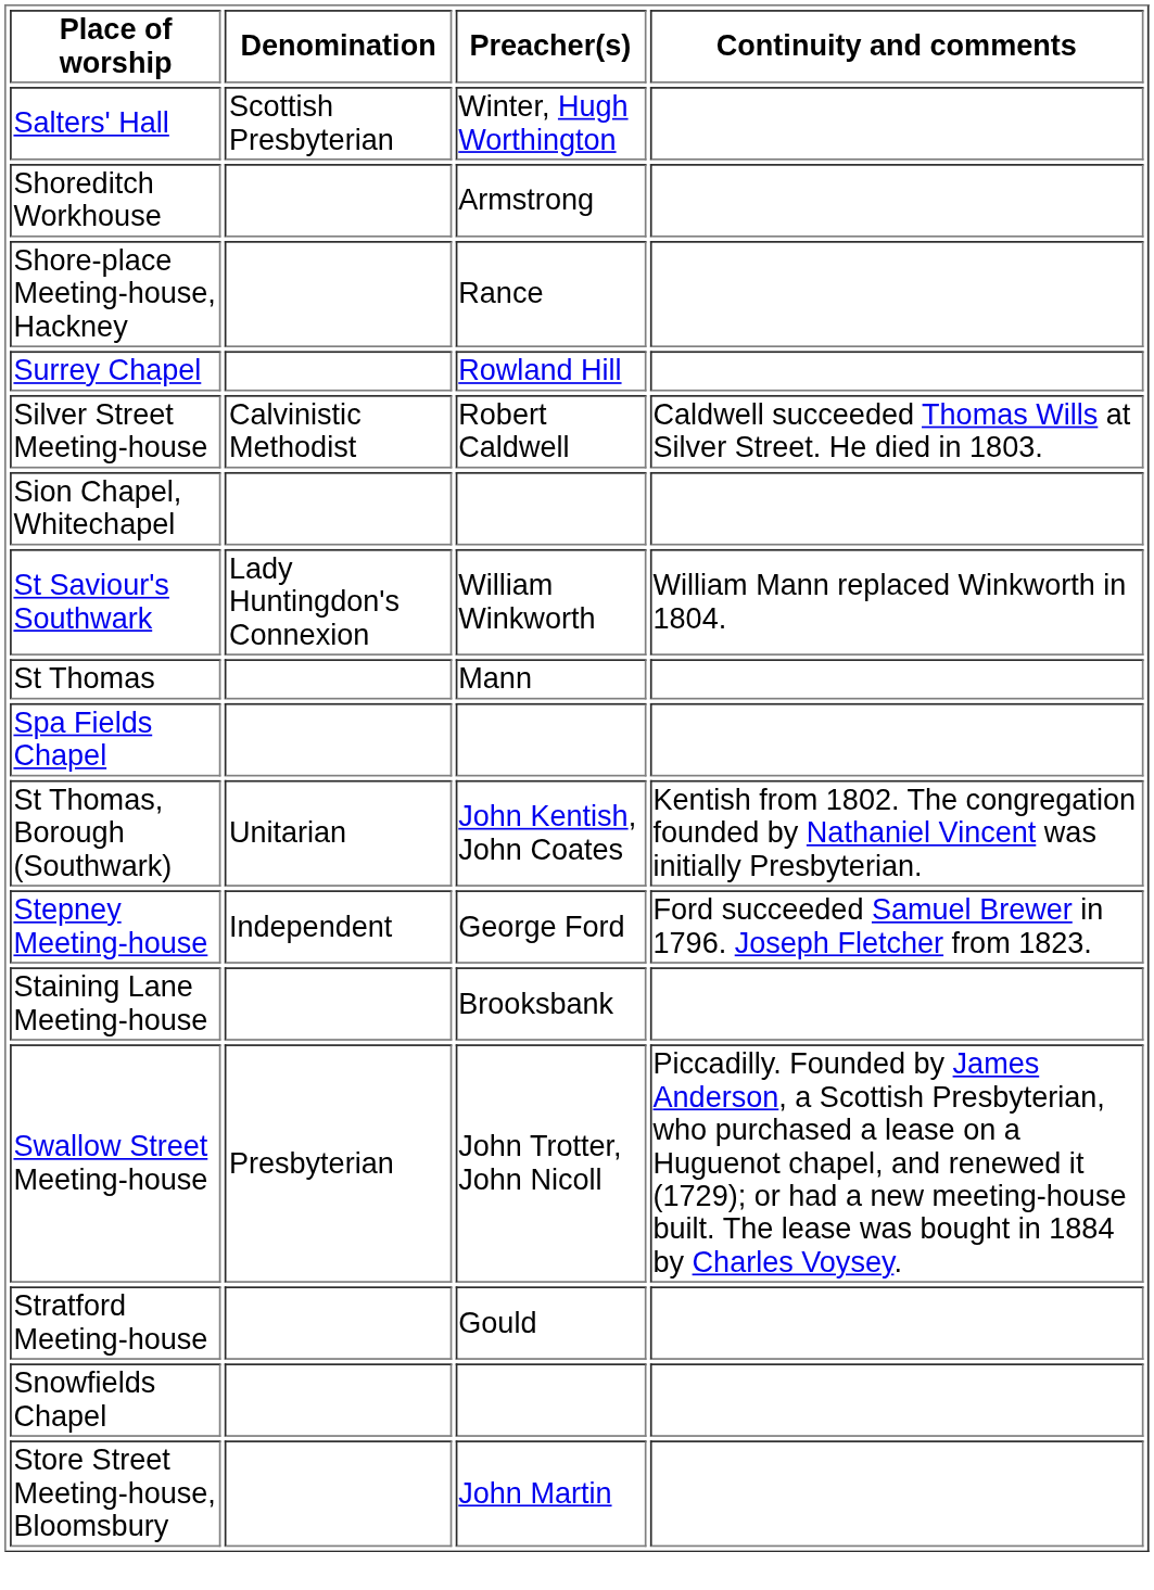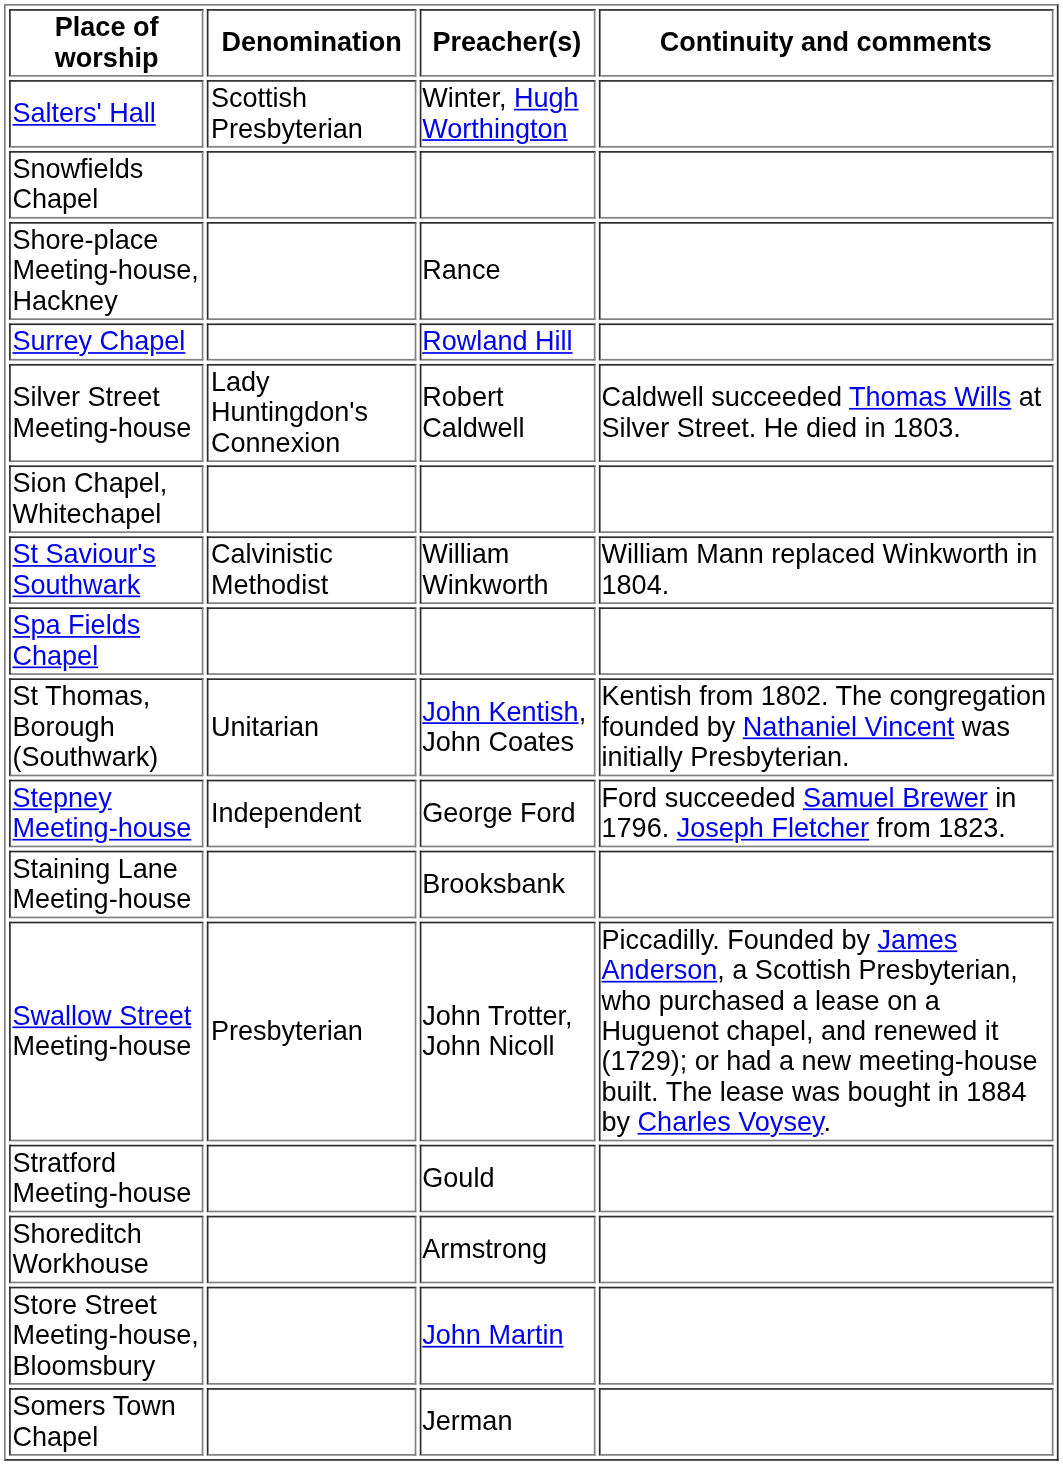 <table border=1>
 <tr>
 <th>Place of worship</th>
 <th>Denomination</th>
 <th>Preacher(s)</th>
 <th>Continuity and comments</th>
 </tr>
 <tr>
 <td><a href='#'>Salters' Hall</a></td>
 <td>Scottish Presbyterian</td>
 <td>Winter, <a href='#'>Hugh Worthington</a></td>
 <td></td>
 </tr>
 <tr>
-<td>Shoreditch Workhouse</td>
+<td>Snowfields Chapel</td>
 <td></td>
-<td>Armstrong</td>
+<td></td>
 <td></td>
 </tr>
 <tr>
 <td>Shore-place Meeting-house, Hackney</td>
 <td></td>
 <td>Rance</td>
 <td></td>
 </tr>
 <tr>
 <td><a href='#'>Surrey Chapel</a></td>
 <td></td>
 <td><a href='#'>Rowland Hill</a></td>
 <td></td>
 </tr>
 <tr>
 <td>Silver Street Meeting-house</td>
-<td>Calvinistic Methodist</td>
+<td>Lady Huntingdon's Connexion</td>
 <td>Robert Caldwell</td>
 <td>Caldwell succeeded <a href='#'>Thomas Wills</a> at Silver Street. He died in 1803.</td>
 </tr>
 <tr>
 <td>Sion Chapel, Whitechapel</td>
 <td></td>
 <td></td>
 <td></td>
 </tr>
 <tr>
 <td><a href='#'>St Saviour's Southwark</a></td>
-<td>Lady Huntingdon's Connexion</td>
+<td>Calvinistic Methodist</td>
 <td>William Winkworth</td>
 <td>William Mann replaced Winkworth in 1804.</td>
-</tr>
-<tr>
-<td>St Thomas</td>
-<td></td>
-<td>Mann</td>
-<td></td>
 </tr>
 <tr>
 <td><a href='#'>Spa Fields Chapel</a></td>
 <td></td>
 <td></td>
 <td></td>
 </tr>
 <tr>
 <td>St Thomas, Borough (Southwark)</td>
 <td>Unitarian</td>
 <td><a href='#'>John Kentish</a>, John Coates</td>
 <td>Kentish from 1802. The congregation founded by <a href='#'>Nathaniel Vincent</a> was initially Presbyterian.</td>
 </tr>
 <tr>
 <td><a href='#'>Stepney Meeting-house</a></td>
 <td>Independent</td>
 <td>George Ford</td>
 <td>Ford succeeded <a href='#'>Samuel Brewer</a> in 1796. <a href='#'>Joseph Fletcher</a> from 1823.</td>
 </tr>
 <tr>
 <td>Staining Lane Meeting-house</td>
 <td></td>
 <td>Brooksbank</td>
 <td></td>
 </tr>
 <tr>
 <td><a href='#'>Swallow Street</a> Meeting-house</td>
 <td>Presbyterian</td>
 <td>John Trotter, John Nicoll</td>
 <td>Piccadilly. Founded by <a href='#'>James Anderson</a>, a Scottish Presbyterian, who purchased a lease on a Huguenot chapel, and renewed it (1729); or had a new meeting-house built. The lease was bought in 1884 by <a href='#'>Charles Voysey</a>.</td>
 </tr>
 <tr>
 <td>Stratford Meeting-house</td>
 <td></td>
 <td>Gould</td>
 <td></td>
 </tr>
 <tr>
-<td>Snowfields Chapel</td>
+<td>Shoreditch Workhouse</td>
 <td></td>
-<td></td>
+<td>Armstrong</td>
 <td></td>
 </tr>
 <tr>
 <td>Store Street Meeting-house, Bloomsbury</td>
 <td></td>
 <td><a href='#'>John Martin</a></td>
 <td></td>
 </tr>
+<tr>
+<td>Somers Town Chapel</td>
+<td></td>
+<td>Jerman</td>
+<td></td>
+</tr>
 </table>
